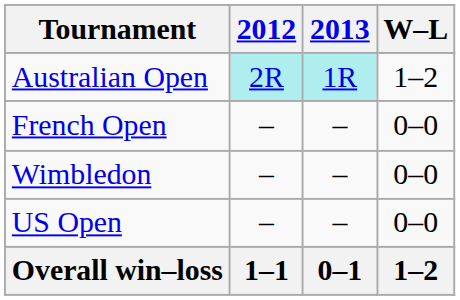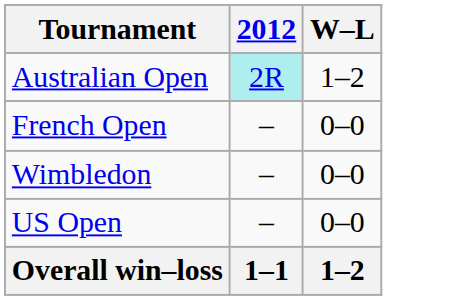 <table class=wikitable style=text-align:center;font-size:97%>
 <tr>
 <th>Tournament</th>
 <th><a href='#'>2012</a></th>
-<th><a href='#'>2013</a></th>
 <th>W–L</th>
 </tr>
 <tr>
 <td align=left><a href='#'>Australian Open</a></td>
 <td bgcolor=afeeee><a href='#'>2R</a></td>
-<td bgcolor=afeeee><a href='#'>1R</a></td>
 <td>1–2</td>
 </tr>
 <tr>
 <td align=left><a href='#'>French Open</a></td>
-<td>–</td>
 <td>–</td>
 <td>0–0</td>
 </tr>
 <tr>
 <td align=left><a href='#'>Wimbledon</a></td>
 <td>–</td>
-<td>–</td>
 <td>0–0</td>
 </tr>
 <tr>
 <td align=left><a href='#'>US Open</a></td>
-<td>–</td>
 <td>–</td>
 <td>0–0</td>
 </tr>
 <tr>
 <th style=text-align:left>Overall win–loss</th>
 <th>1–1</th>
-<th>0–1</th>
 <th>1–2</th>
 </tr>
 </table>
